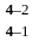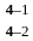 <table style="text-align:center">
 <tr>
 <th width=223></th>
 <th width=100></th>
 <th width=223></th>
 </tr>
 <tr>
 <td align=right><strong></strong></td>
-<td><strong>4</strong>–2</td>
+<td><strong>4</strong>–1</td>
 <td align=left></td>
 </tr>
 <tr>
 <td align=right><strong></strong></td>
-<td><strong>4</strong>–1</td>
+<td><strong>4</strong>–2</td>
 <td align=left></td>
 </tr>
 </table>
